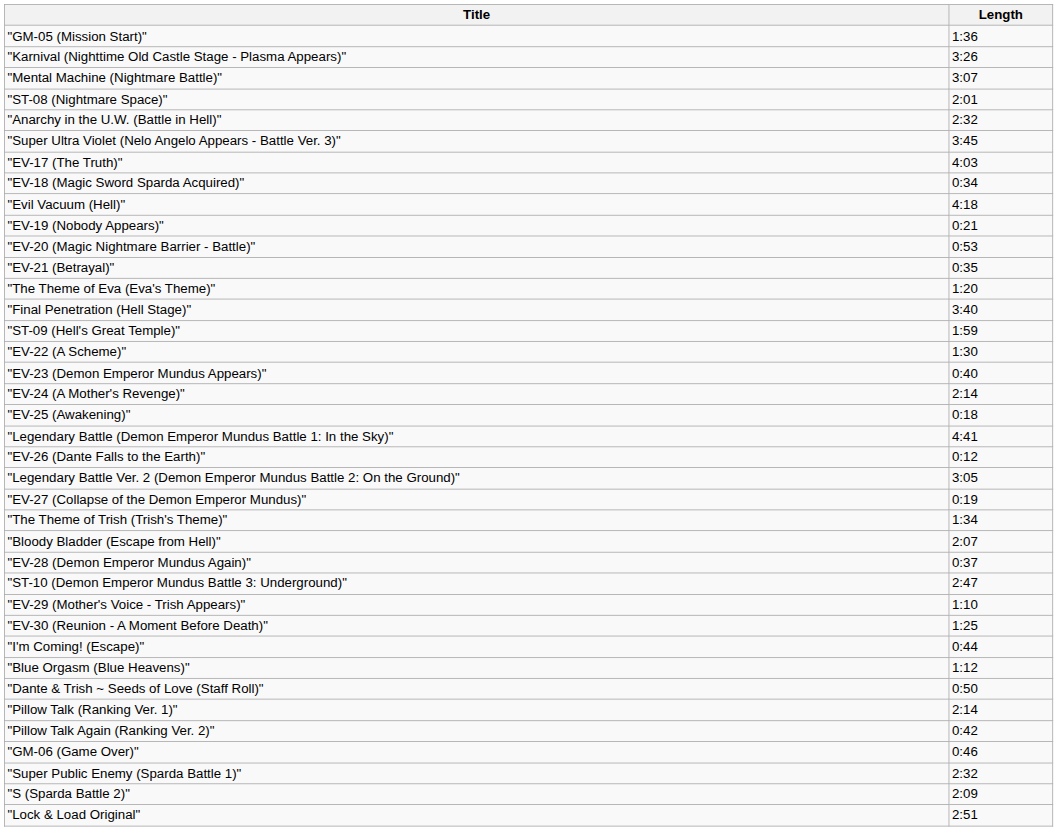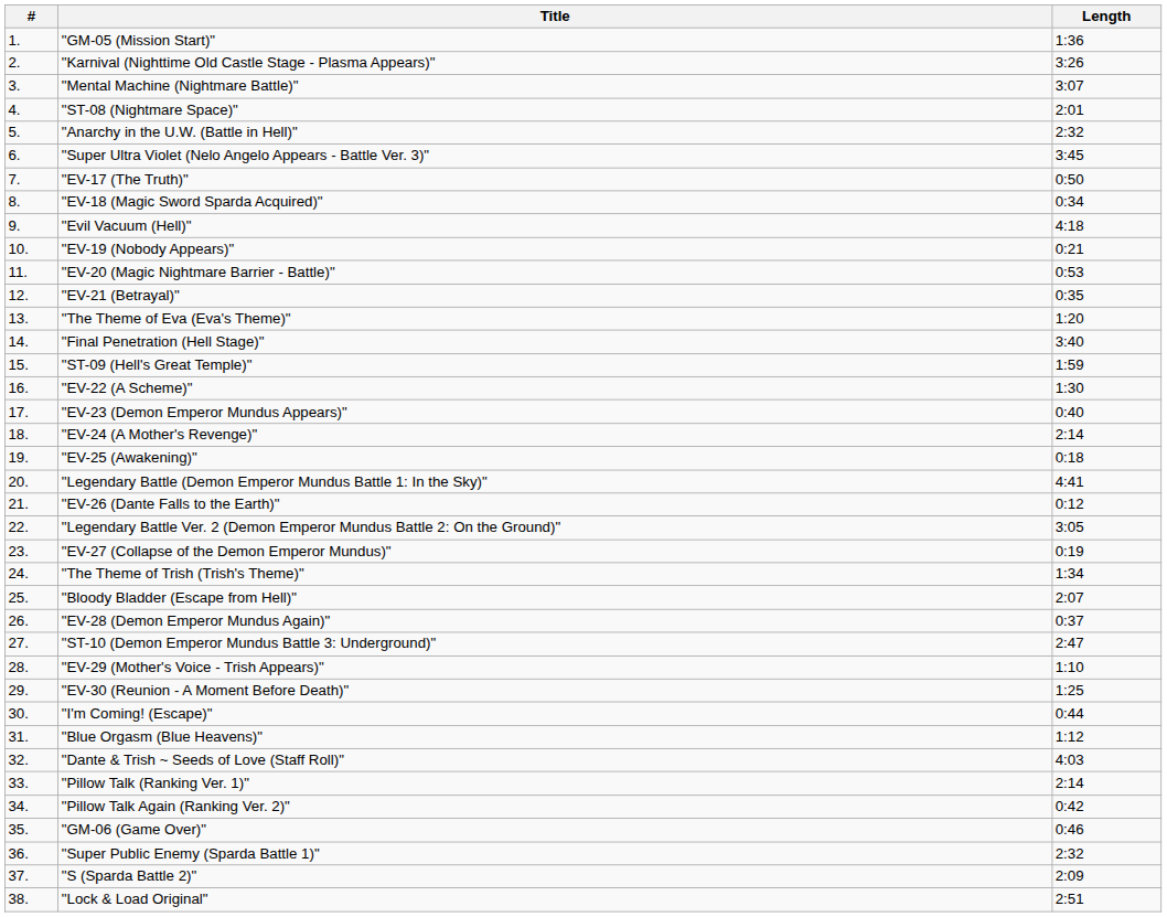 <table class="wikitable" style="width:100%; margin-right:-1em;">
 <tr>
+<th>#</th>
 <th>Title</th>
 <th>Length</th>
 </tr>
 <tr>
+<td>1.</td>
 <td>"GM-05 (Mission Start)"</td>
 <td>1:36</td>
 </tr>
 <tr>
+<td>2.</td>
 <td>"Karnival (Nighttime Old Castle Stage - Plasma Appears)"</td>
 <td>3:26</td>
 </tr>
 <tr>
+<td>3.</td>
 <td>"Mental Machine (Nightmare Battle)"</td>
 <td>3:07</td>
 </tr>
 <tr>
+<td>4.</td>
 <td>"ST-08 (Nightmare Space)"</td>
 <td>2:01</td>
 </tr>
 <tr>
+<td>5.</td>
 <td>"Anarchy in the U.W. (Battle in Hell)"</td>
 <td>2:32</td>
 </tr>
 <tr>
+<td>6.</td>
 <td>"Super Ultra Violet (Nelo Angelo Appears - Battle Ver. 3)"</td>
 <td>3:45</td>
 </tr>
 <tr>
+<td>7.</td>
 <td>"EV-17 (The Truth)"</td>
-<td>4:03</td>
+<td>0:50</td>
 </tr>
 <tr>
+<td>8.</td>
 <td>"EV-18 (Magic Sword Sparda Acquired)"</td>
 <td>0:34</td>
 </tr>
 <tr>
+<td>9.</td>
 <td>"Evil Vacuum (Hell)"</td>
 <td>4:18</td>
 </tr>
 <tr>
+<td>10.</td>
 <td>"EV-19 (Nobody Appears)"</td>
 <td>0:21</td>
 </tr>
 <tr>
+<td>11.</td>
 <td>"EV-20 (Magic Nightmare Barrier - Battle)"</td>
 <td>0:53</td>
 </tr>
 <tr>
+<td>12.</td>
 <td>"EV-21 (Betrayal)"</td>
 <td>0:35</td>
 </tr>
 <tr>
+<td>13.</td>
 <td>"The Theme of Eva (Eva's Theme)"</td>
 <td>1:20</td>
 </tr>
 <tr>
+<td>14.</td>
 <td>"Final Penetration (Hell Stage)"</td>
 <td>3:40</td>
 </tr>
 <tr>
+<td>15.</td>
 <td>"ST-09 (Hell's Great Temple)"</td>
 <td>1:59</td>
 </tr>
 <tr>
+<td>16.</td>
 <td>"EV-22 (A Scheme)"</td>
 <td>1:30</td>
 </tr>
 <tr>
+<td>17.</td>
 <td>"EV-23 (Demon Emperor Mundus Appears)"</td>
 <td>0:40</td>
 </tr>
 <tr>
+<td>18.</td>
 <td>"EV-24 (A Mother's Revenge)"</td>
 <td>2:14</td>
 </tr>
 <tr>
+<td>19.</td>
 <td>"EV-25 (Awakening)"</td>
 <td>0:18</td>
 </tr>
 <tr>
+<td>20.</td>
 <td>"Legendary Battle (Demon Emperor Mundus Battle 1: In the Sky)"</td>
 <td>4:41</td>
 </tr>
 <tr>
+<td>21.</td>
 <td>"EV-26 (Dante Falls to the Earth)"</td>
 <td>0:12</td>
 </tr>
 <tr>
+<td>22.</td>
 <td>"Legendary Battle Ver. 2 (Demon Emperor Mundus Battle 2: On the Ground)"</td>
 <td>3:05</td>
 </tr>
 <tr>
+<td>23.</td>
 <td>"EV-27 (Collapse of the Demon Emperor Mundus)"</td>
 <td>0:19</td>
 </tr>
 <tr>
+<td>24.</td>
 <td>"The Theme of Trish (Trish's Theme)"</td>
 <td>1:34</td>
 </tr>
 <tr>
+<td>25.</td>
 <td>"Bloody Bladder (Escape from Hell)"</td>
 <td>2:07</td>
 </tr>
 <tr>
+<td>26.</td>
 <td>"EV-28 (Demon Emperor Mundus Again)"</td>
 <td>0:37</td>
 </tr>
 <tr>
+<td>27.</td>
 <td>"ST-10 (Demon Emperor Mundus Battle 3: Underground)"</td>
 <td>2:47</td>
 </tr>
 <tr>
+<td>28.</td>
 <td>"EV-29 (Mother's Voice - Trish Appears)"</td>
 <td>1:10</td>
 </tr>
 <tr>
+<td>29.</td>
 <td>"EV-30 (Reunion - A Moment Before Death)"</td>
 <td>1:25</td>
 </tr>
 <tr>
+<td>30.</td>
 <td>"I'm Coming! (Escape)"</td>
 <td>0:44</td>
 </tr>
 <tr>
+<td>31.</td>
 <td>"Blue Orgasm (Blue Heavens)"</td>
 <td>1:12</td>
 </tr>
 <tr>
+<td>32.</td>
 <td>"Dante & Trish ~ Seeds of Love (Staff Roll)"</td>
-<td>0:50</td>
+<td>4:03</td>
 </tr>
 <tr>
+<td>33.</td>
 <td>"Pillow Talk (Ranking Ver. 1)"</td>
 <td>2:14</td>
 </tr>
 <tr>
+<td>34.</td>
 <td>"Pillow Talk Again (Ranking Ver. 2)"</td>
 <td>0:42</td>
 </tr>
 <tr>
+<td>35.</td>
 <td>"GM-06 (Game Over)"</td>
 <td>0:46</td>
 </tr>
 <tr>
+<td>36.</td>
 <td>"Super Public Enemy (Sparda Battle 1)"</td>
 <td>2:32</td>
 </tr>
 <tr>
+<td>37.</td>
 <td>"S (Sparda Battle 2)"</td>
 <td>2:09</td>
 </tr>
 <tr>
+<td>38.</td>
 <td>"Lock & Load Original"</td>
 <td>2:51</td>
 </tr>
 </table>
